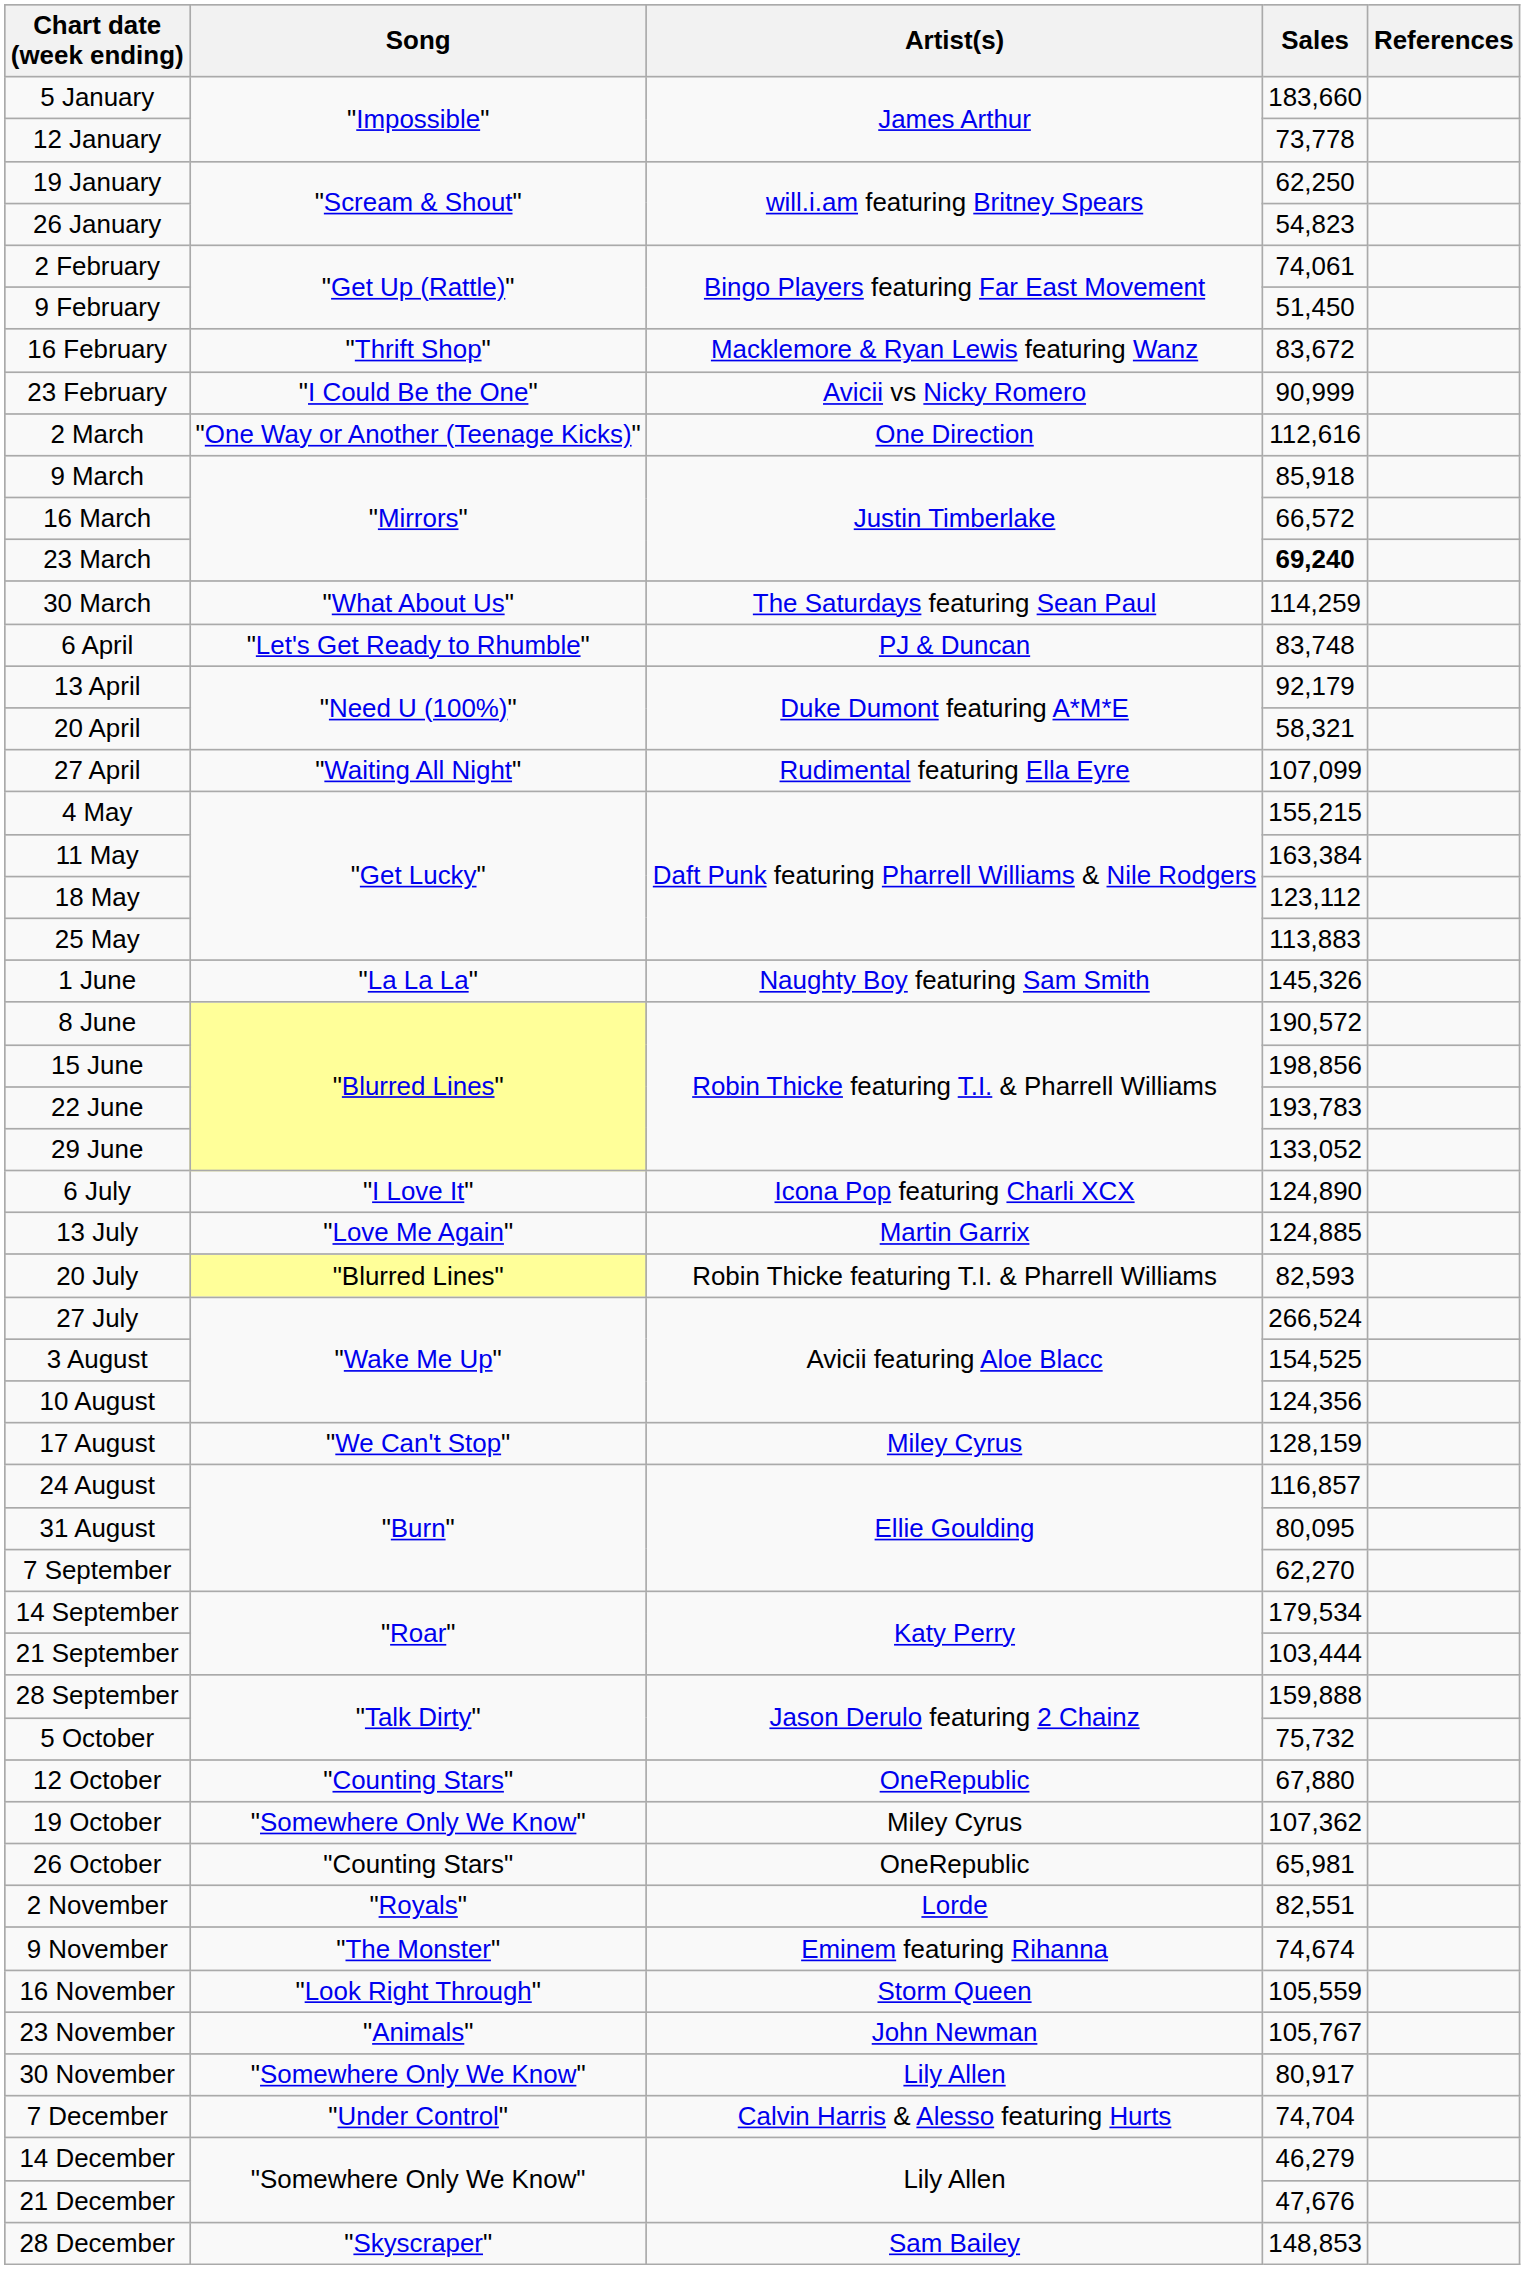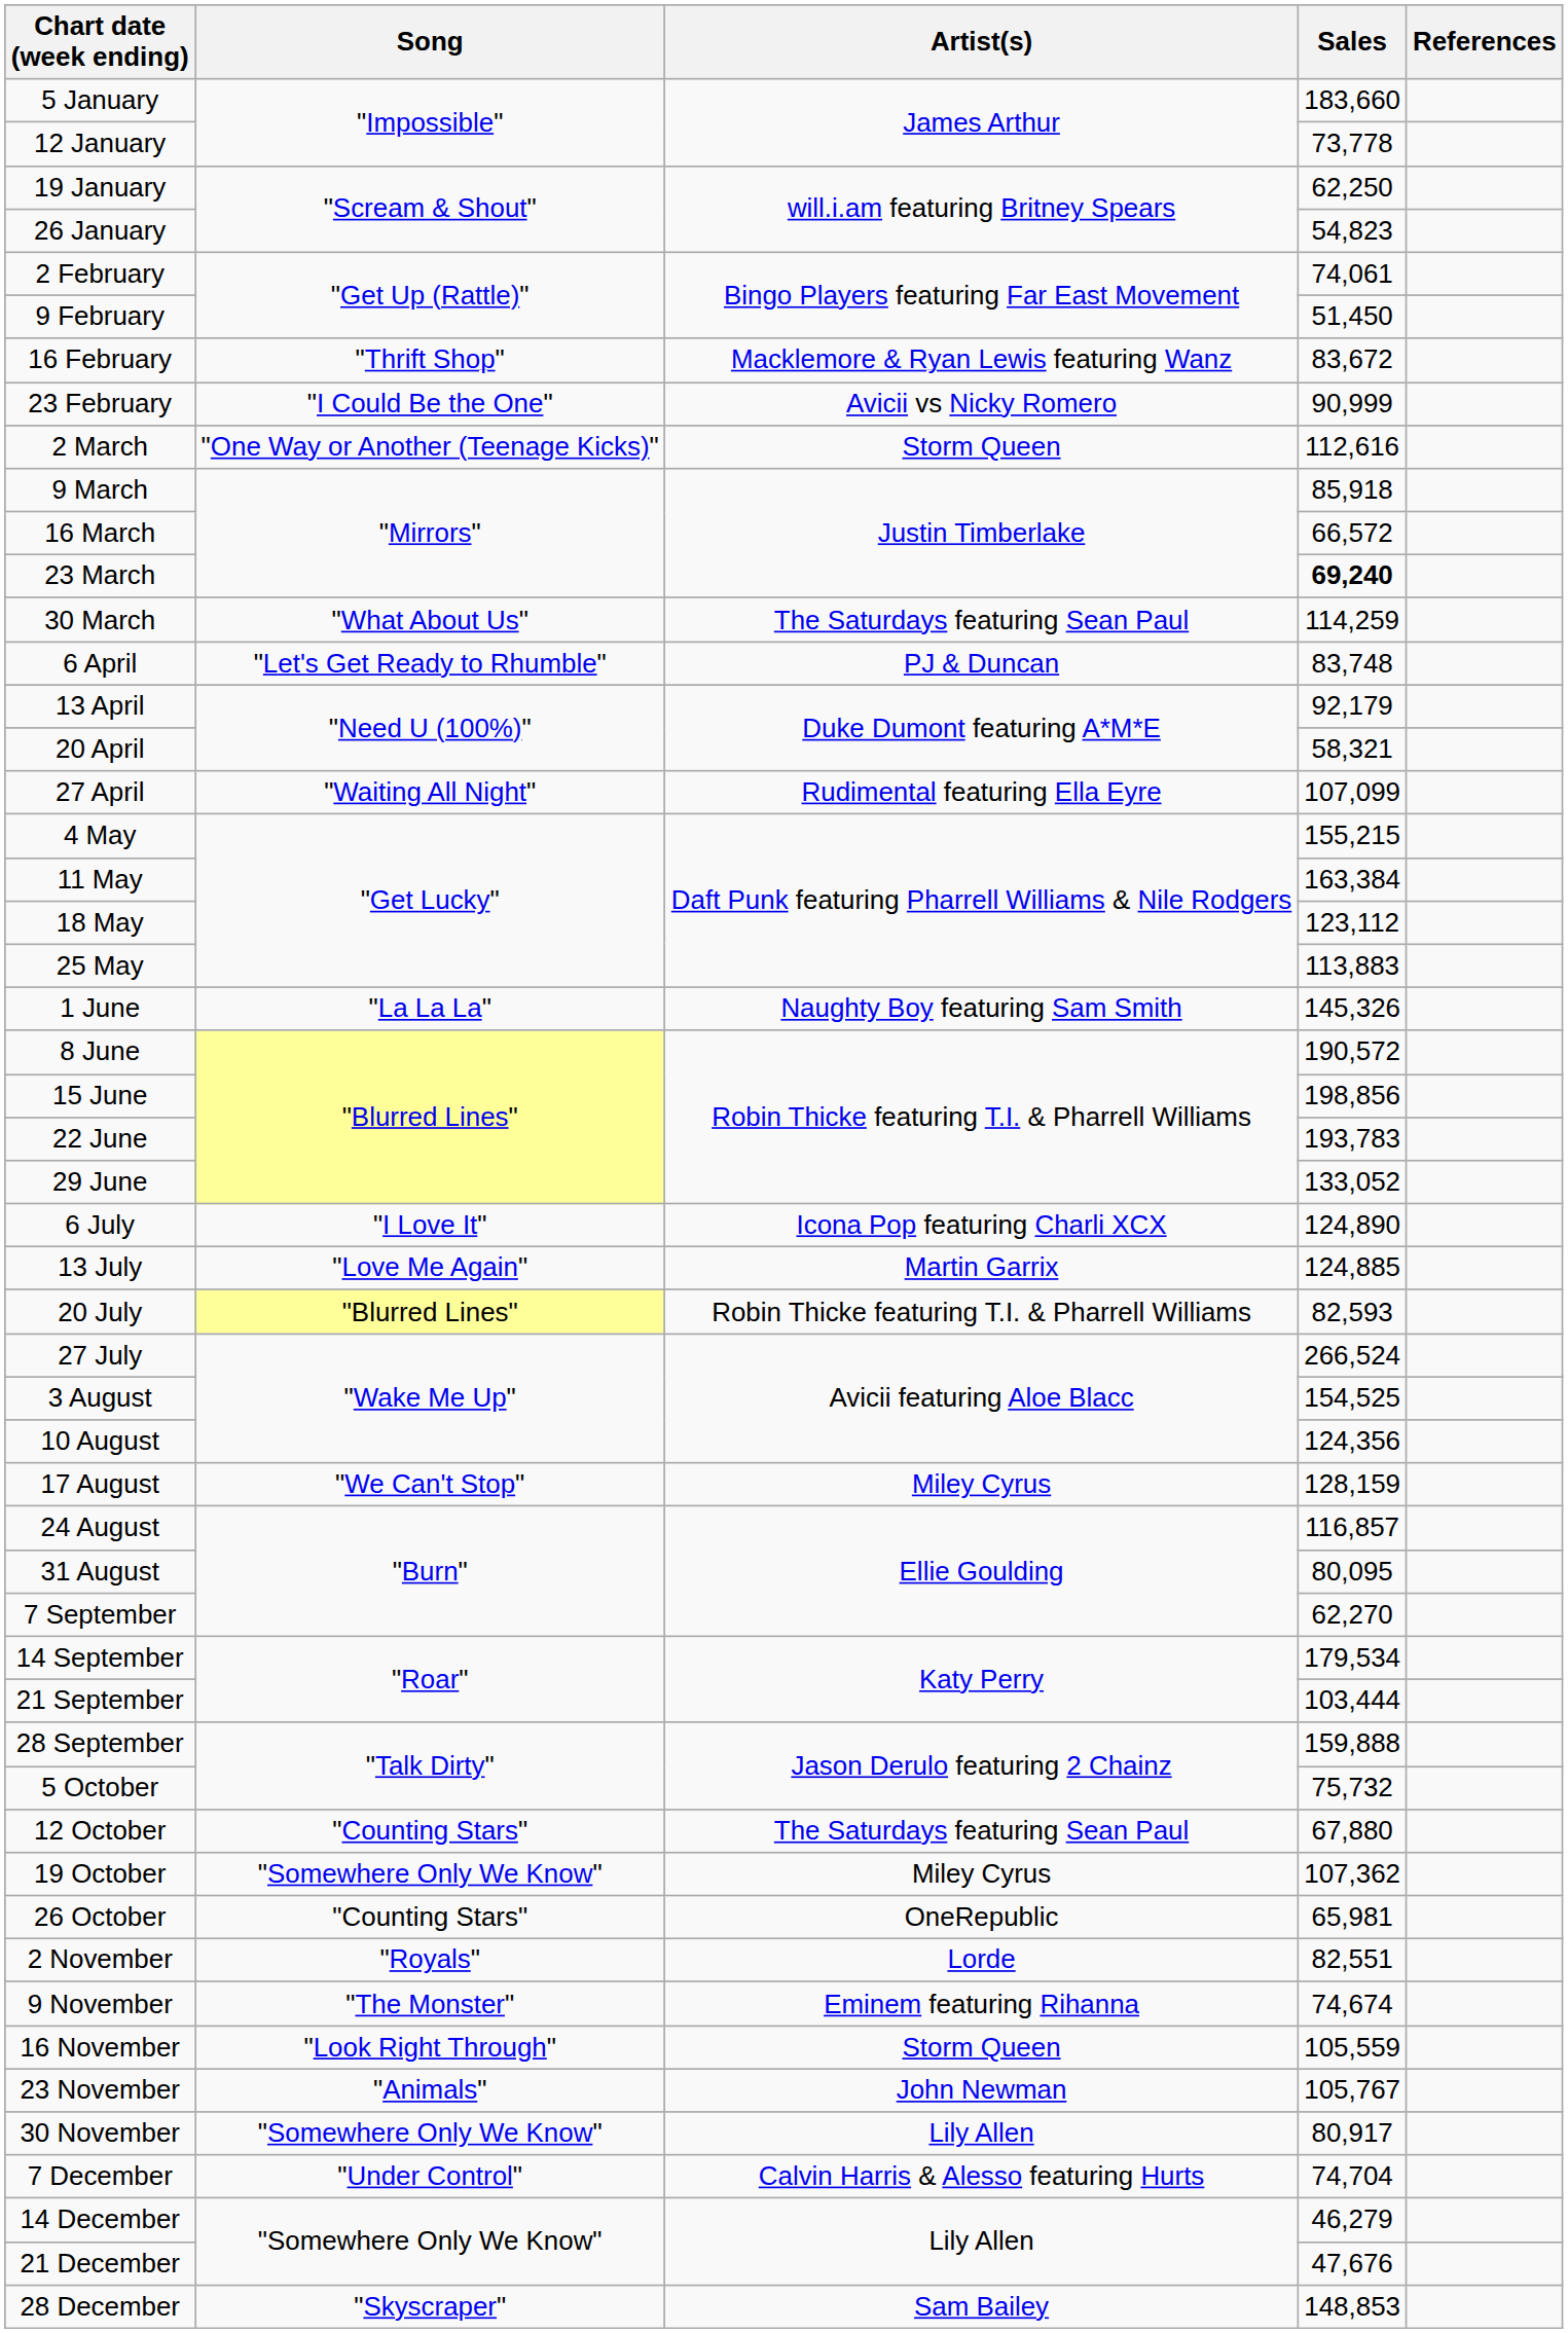 <table class="wikitable plainrowheaders" style="font-size:97%; text-align:center;">
 <tr>
 <th>Chart date<br>(week ending)</th>
 <th>Song</th>
 <th>Artist(s)</th>
 <th>Sales</th>
 <th>References</th>
 </tr>
 <tr>
 <td>5 January</td>
 <td rowspan="2">"<a href='#'>Impossible</a>"</td>
 <td rowspan="2"><a href='#'>James Arthur</a></td>
 <td>183,660</td>
 <td></td>
 </tr>
 <tr>
 <td>12 January</td>
 <td>73,778</td>
 <td></td>
 </tr>
 <tr>
 <td>19 January</td>
 <td rowspan="2">"<a href='#'>Scream & Shout</a>"</td>
 <td rowspan="2"><a href='#'>will.i.am</a> featuring <a href='#'>Britney Spears</a></td>
 <td>62,250</td>
 <td></td>
 </tr>
 <tr>
 <td>26 January</td>
 <td>54,823</td>
 <td></td>
 </tr>
 <tr>
 <td>2 February</td>
 <td rowspan="2">"<a href='#'>Get Up (Rattle)</a>"</td>
 <td rowspan="2"><a href='#'>Bingo Players</a> featuring <a href='#'>Far East Movement</a></td>
 <td>74,061</td>
 <td></td>
 </tr>
 <tr>
 <td>9 February</td>
 <td>51,450</td>
 <td></td>
 </tr>
 <tr>
 <td>16 February</td>
 <td>"<a href='#'>Thrift Shop</a>"</td>
 <td><a href='#'>Macklemore & Ryan Lewis</a> featuring <a href='#'>Wanz</a></td>
 <td>83,672</td>
 <td></td>
 </tr>
 <tr>
 <td>23 February</td>
 <td>"<a href='#'>I Could Be the One</a>"</td>
 <td><a href='#'>Avicii</a> vs <a href='#'>Nicky Romero</a></td>
 <td>90,999</td>
 <td></td>
 </tr>
 <tr>
 <td>2 March</td>
 <td>"<a href='#'>One Way or Another (Teenage Kicks)</a>"</td>
-<td><a href='#'>One Direction</a></td>
+<td><a href='#'>Storm Queen</a></td>
 <td>112,616</td>
 <td></td>
 </tr>
 <tr>
 <td>9 March</td>
 <td rowspan="3">"<a href='#'>Mirrors</a>"</td>
 <td rowspan="3"><a href='#'>Justin Timberlake</a></td>
 <td>85,918</td>
 <td></td>
 </tr>
 <tr>
 <td>16 March</td>
 <td>66,572</td>
 <td></td>
 </tr>
 <tr>
 <td>23 March</td>
 <td><strong>69,240</strong></td>
 <td></td>
 </tr>
 <tr>
 <td>30 March</td>
 <td>"<a href='#'>What About Us</a>"</td>
 <td><a href='#'>The Saturdays</a> featuring <a href='#'>Sean Paul</a></td>
 <td>114,259</td>
 <td></td>
 </tr>
 <tr>
 <td>6 April</td>
 <td>"<a href='#'>Let's Get Ready to Rhumble</a>"</td>
 <td><a href='#'>PJ & Duncan</a></td>
 <td>83,748</td>
 <td></td>
 </tr>
 <tr>
 <td>13 April</td>
 <td rowspan="2">"<a href='#'>Need U (100%)</a>"</td>
 <td rowspan="2"><a href='#'>Duke Dumont</a> featuring <a href='#'>A*M*E</a></td>
 <td>92,179</td>
 <td></td>
 </tr>
 <tr>
 <td>20 April</td>
 <td>58,321</td>
 <td></td>
 </tr>
 <tr>
 <td>27 April</td>
 <td>"<a href='#'>Waiting All Night</a>"</td>
 <td><a href='#'>Rudimental</a> featuring <a href='#'>Ella Eyre</a></td>
 <td>107,099</td>
 <td></td>
 </tr>
 <tr>
 <td>4 May</td>
 <td rowspan="4">"<a href='#'>Get Lucky</a>"</td>
 <td rowspan="4"><a href='#'>Daft Punk</a> featuring <a href='#'>Pharrell Williams</a> & <a href='#'>Nile Rodgers</a></td>
 <td>155,215</td>
 <td></td>
 </tr>
 <tr>
 <td>11 May</td>
 <td>163,384</td>
 <td></td>
 </tr>
 <tr>
 <td>18 May</td>
 <td>123,112</td>
 <td></td>
 </tr>
 <tr>
 <td>25 May</td>
 <td>113,883</td>
 <td></td>
 </tr>
 <tr>
 <td>1 June</td>
 <td>"<a href='#'>La La La</a>"</td>
 <td><a href='#'>Naughty Boy</a> featuring <a href='#'>Sam Smith</a></td>
 <td>145,326</td>
 <td></td>
 </tr>
 <tr>
 <td>8 June</td>
 <td bgcolor=#FFFF99 rowspan="4">"<a href='#'>Blurred Lines</a>" </td>
 <td rowspan="4"><a href='#'>Robin Thicke</a> featuring <a href='#'>T.I.</a> & Pharrell Williams</td>
 <td>190,572</td>
 <td></td>
 </tr>
 <tr>
 <td>15 June</td>
 <td>198,856</td>
 <td></td>
 </tr>
 <tr>
 <td>22 June</td>
 <td>193,783</td>
 <td></td>
 </tr>
 <tr>
 <td>29 June</td>
 <td>133,052</td>
 <td></td>
 </tr>
 <tr>
 <td>6 July</td>
 <td>"<a href='#'>I Love It</a>"</td>
 <td><a href='#'>Icona Pop</a> featuring <a href='#'>Charli XCX</a></td>
 <td>124,890</td>
 <td></td>
 </tr>
 <tr>
 <td>13 July</td>
 <td>"<a href='#'>Love Me Again</a>"</td>
 <td><a href='#'>Martin Garrix</a></td>
 <td>124,885</td>
 <td></td>
 </tr>
 <tr>
 <td>20 July</td>
 <td bgcolor=#FFFF99>"Blurred Lines" </td>
 <td>Robin Thicke featuring T.I. & Pharrell Williams</td>
 <td>82,593</td>
 <td></td>
 </tr>
 <tr>
 <td>27 July</td>
 <td rowspan="3">"<a href='#'>Wake Me Up</a>"</td>
 <td rowspan="3">Avicii featuring <a href='#'>Aloe Blacc</a></td>
 <td>266,524</td>
 <td></td>
 </tr>
 <tr>
 <td>3 August</td>
 <td>154,525</td>
 <td></td>
 </tr>
 <tr>
 <td>10 August</td>
 <td>124,356</td>
 <td></td>
 </tr>
 <tr>
 <td>17 August</td>
 <td>"<a href='#'>We Can't Stop</a>"</td>
 <td><a href='#'>Miley Cyrus</a></td>
 <td>128,159</td>
 <td></td>
 </tr>
 <tr>
 <td>24 August</td>
 <td rowspan="3">"<a href='#'>Burn</a>"</td>
 <td rowspan="3"><a href='#'>Ellie Goulding</a></td>
 <td>116,857</td>
 <td></td>
 </tr>
 <tr>
 <td>31 August</td>
 <td>80,095</td>
 <td></td>
 </tr>
 <tr>
 <td>7 September</td>
 <td>62,270</td>
 <td></td>
 </tr>
 <tr>
 <td>14 September</td>
 <td rowspan="2">"<a href='#'>Roar</a>"</td>
 <td rowspan="2"><a href='#'>Katy Perry</a></td>
 <td>179,534</td>
 <td></td>
 </tr>
 <tr>
 <td>21 September</td>
 <td>103,444</td>
 <td></td>
 </tr>
 <tr>
 <td>28 September</td>
 <td rowspan="2">"<a href='#'>Talk Dirty</a>"</td>
 <td rowspan="2"><a href='#'>Jason Derulo</a> featuring <a href='#'>2 Chainz</a></td>
 <td>159,888</td>
 <td></td>
 </tr>
 <tr>
 <td>5 October</td>
 <td>75,732</td>
 <td></td>
 </tr>
 <tr>
 <td>12 October</td>
 <td>"<a href='#'>Counting Stars</a>"</td>
-<td><a href='#'>OneRepublic</a></td>
+<td><a href='#'>The Saturdays</a> featuring <a href='#'>Sean Paul</a></td>
 <td>67,880</td>
 <td></td>
 </tr>
 <tr>
 <td>19 October</td>
 <td>"<a href='#'>Somewhere Only We Know</a>"</td>
 <td>Miley Cyrus</td>
 <td>107,362</td>
 <td></td>
 </tr>
 <tr>
 <td>26 October</td>
 <td>"Counting Stars"</td>
 <td>OneRepublic</td>
 <td>65,981</td>
 <td></td>
 </tr>
 <tr>
 <td>2 November</td>
 <td>"<a href='#'>Royals</a>"</td>
 <td><a href='#'>Lorde</a></td>
 <td>82,551</td>
 <td></td>
 </tr>
 <tr>
 <td>9 November</td>
 <td>"<a href='#'>The Monster</a>"</td>
 <td><a href='#'>Eminem</a> featuring <a href='#'>Rihanna</a></td>
 <td>74,674</td>
 <td></td>
 </tr>
 <tr>
 <td>16 November</td>
 <td>"<a href='#'>Look Right Through</a>"</td>
 <td><a href='#'>Storm Queen</a></td>
 <td>105,559</td>
 <td></td>
 </tr>
 <tr>
 <td>23 November</td>
 <td>"<a href='#'>Animals</a>"</td>
 <td><a href='#'>John Newman</a></td>
 <td>105,767</td>
 <td></td>
 </tr>
 <tr>
 <td>30 November</td>
 <td>"<a href='#'>Somewhere Only We Know</a>"</td>
 <td><a href='#'>Lily Allen</a></td>
 <td>80,917</td>
 <td></td>
 </tr>
 <tr>
 <td>7 December</td>
 <td>"<a href='#'>Under Control</a>"</td>
 <td><a href='#'>Calvin Harris</a> & <a href='#'>Alesso</a> featuring <a href='#'>Hurts</a></td>
 <td>74,704</td>
 <td></td>
 </tr>
 <tr>
 <td>14 December</td>
 <td rowspan="2">"Somewhere Only We Know"</td>
 <td rowspan="2">Lily Allen</td>
 <td>46,279</td>
 <td></td>
 </tr>
 <tr>
 <td>21 December</td>
 <td>47,676</td>
 <td></td>
 </tr>
 <tr>
 <td>28 December</td>
 <td>"<a href='#'>Skyscraper</a>"</td>
 <td><a href='#'>Sam Bailey</a></td>
 <td>148,853</td>
 <td></td>
 </tr>
 </table>
